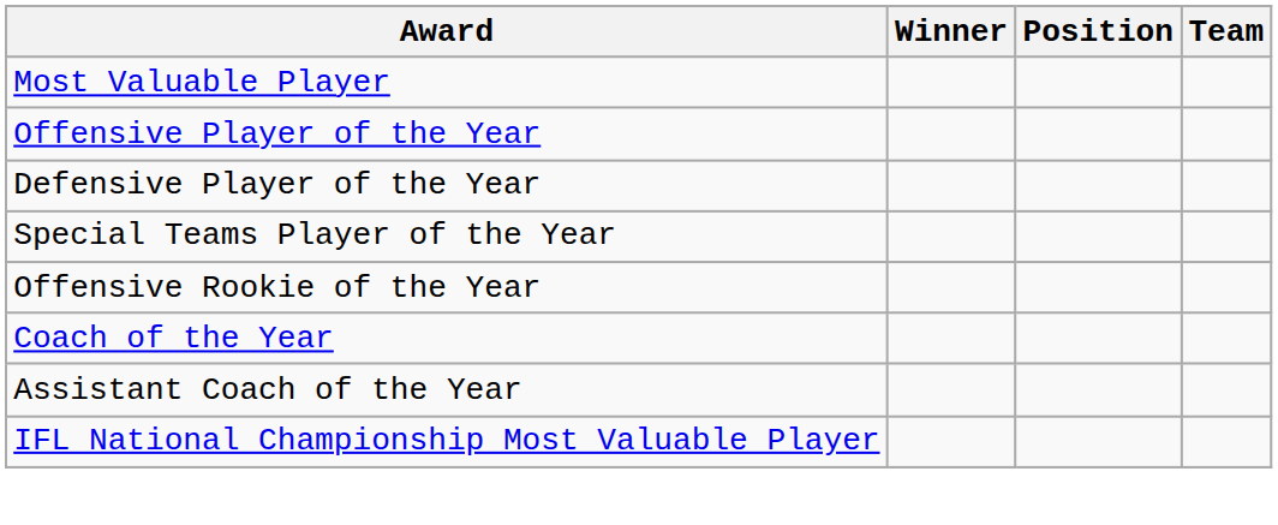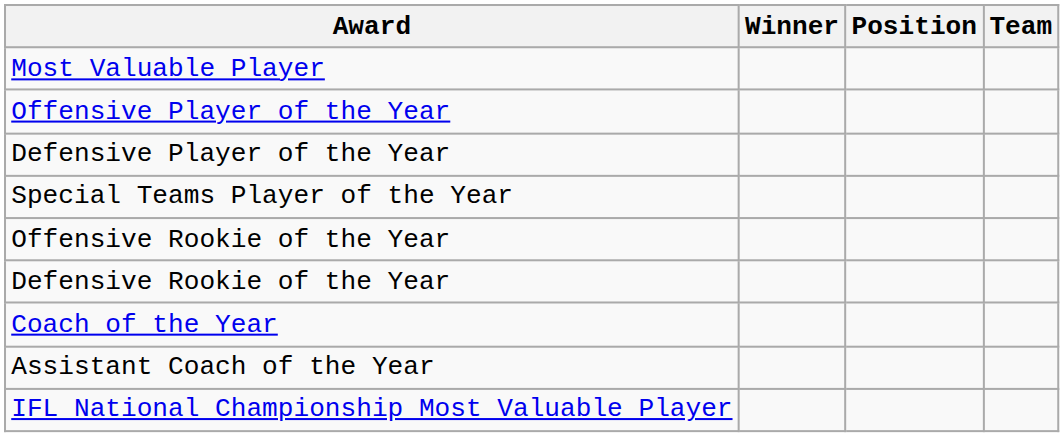 <table class="wikitable">
 <tr>
 <th>Award</th>
 <th>Winner</th>
 <th>Position</th>
 <th>Team</th>
 </tr>
 <tr>
 <td><a href='#'>Most Valuable Player</a></td>
 <td></td>
 <td></td>
 <td></td>
 </tr>
 <tr>
 <td><a href='#'>Offensive Player of the Year</a></td>
 <td></td>
 <td></td>
 <td></td>
 </tr>
 <tr>
 <td>Defensive Player of the Year</td>
 <td></td>
 <td></td>
 <td></td>
 </tr>
 <tr>
 <td>Special Teams Player of the Year</td>
 <td></td>
 <td></td>
 <td></td>
 </tr>
 <tr>
 <td>Offensive Rookie of the Year</td>
 <td></td>
 <td></td>
 <td></td>
 </tr>
 <tr>
+<td>Defensive Rookie of the Year</td>
+<td></td>
+<td></td>
+<td></td>
+</tr>
+<tr>
 <td><a href='#'>Coach of the Year</a></td>
 <td></td>
 <td></td>
 <td></td>
 </tr>
 <tr>
 <td>Assistant Coach of the Year</td>
 <td></td>
 <td></td>
 <td></td>
 </tr>
 <tr>
 <td><a href='#'>IFL National Championship Most Valuable Player</a></td>
 <td></td>
 <td></td>
 <td></td>
 </tr>
 </table>
